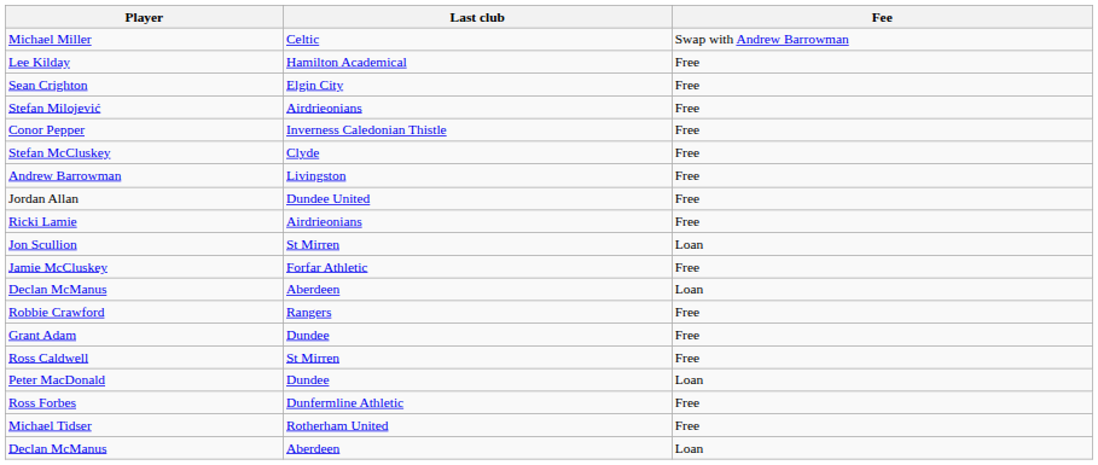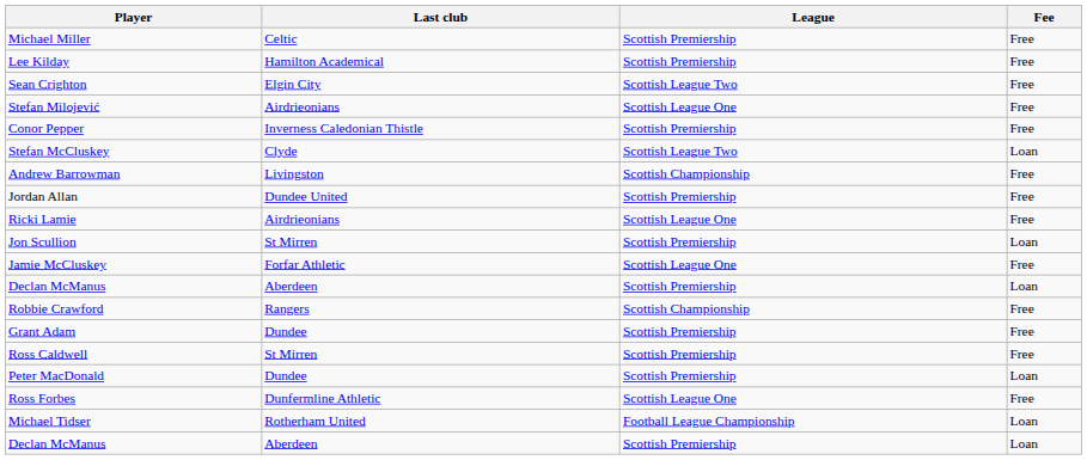 <table class="wikitable" style="text-align:center; font-size:95%;width:95%; text-align:left">
 <tr>
 <th>Player</th>
 <th>Last club</th>
+<th>League</th>
 <th>Fee</th>
 </tr>
 <tr>
 <td> <a href='#'>Michael Miller</a></td>
 <td> <a href='#'>Celtic</a></td>
-<td>Swap with <a href='#'>Andrew Barrowman</a></td>
+<td><a href='#'>Scottish Premiership</a></td>
+<td>Free</td>
 </tr>
 <tr>
 <td> <a href='#'>Lee Kilday</a></td>
 <td> <a href='#'>Hamilton Academical</a></td>
+<td><a href='#'>Scottish Premiership</a></td>
 <td>Free</td>
 </tr>
 <tr>
 <td> <a href='#'>Sean Crighton</a></td>
 <td> <a href='#'>Elgin City</a></td>
+<td><a href='#'>Scottish League Two</a></td>
 <td>Free</td>
 </tr>
 <tr>
 <td> <a href='#'>Stefan Milojević</a></td>
 <td> <a href='#'>Airdrieonians</a></td>
+<td><a href='#'>Scottish League One</a></td>
 <td>Free</td>
 </tr>
 <tr>
 <td> <a href='#'>Conor Pepper</a></td>
 <td> <a href='#'>Inverness Caledonian Thistle</a></td>
+<td><a href='#'>Scottish Premiership</a></td>
 <td>Free</td>
 </tr>
 <tr>
 <td> <a href='#'>Stefan McCluskey</a></td>
 <td> <a href='#'>Clyde</a></td>
-<td>Free</td>
+<td><a href='#'>Scottish League Two</a></td>
+<td>Loan</td>
 </tr>
 <tr>
 <td> <a href='#'>Andrew Barrowman</a></td>
 <td> <a href='#'>Livingston</a></td>
+<td><a href='#'>Scottish Championship</a></td>
 <td>Free</td>
 </tr>
 <tr>
 <td> Jordan Allan</td>
 <td> <a href='#'>Dundee United</a></td>
+<td><a href='#'>Scottish Premiership</a></td>
 <td>Free</td>
 </tr>
 <tr>
 <td> <a href='#'>Ricki Lamie</a></td>
 <td> <a href='#'>Airdrieonians</a></td>
+<td><a href='#'>Scottish League One</a></td>
 <td>Free</td>
 </tr>
 <tr>
 <td> <a href='#'>Jon Scullion</a></td>
 <td> <a href='#'>St Mirren</a></td>
+<td><a href='#'>Scottish Premiership</a></td>
 <td>Loan</td>
 </tr>
 <tr>
 <td> <a href='#'>Jamie McCluskey</a></td>
 <td> <a href='#'>Forfar Athletic</a></td>
+<td><a href='#'>Scottish League One</a></td>
 <td>Free</td>
 </tr>
 <tr>
 <td> <a href='#'>Declan McManus</a></td>
 <td> <a href='#'>Aberdeen</a></td>
+<td><a href='#'>Scottish Premiership</a></td>
 <td>Loan</td>
 </tr>
 <tr>
 <td> <a href='#'>Robbie Crawford</a></td>
 <td> <a href='#'>Rangers</a></td>
+<td><a href='#'>Scottish Championship</a></td>
 <td>Free</td>
 </tr>
 <tr>
 <td> <a href='#'>Grant Adam</a></td>
 <td> <a href='#'>Dundee</a></td>
+<td><a href='#'>Scottish Premiership</a></td>
 <td>Free</td>
 </tr>
 <tr>
 <td> <a href='#'>Ross Caldwell</a></td>
 <td> <a href='#'>St Mirren</a></td>
+<td><a href='#'>Scottish Premiership</a></td>
 <td>Free</td>
 </tr>
 <tr>
 <td> <a href='#'>Peter MacDonald</a></td>
 <td> <a href='#'>Dundee</a></td>
+<td><a href='#'>Scottish Premiership</a></td>
 <td>Loan</td>
 </tr>
 <tr>
 <td> <a href='#'>Ross Forbes</a></td>
 <td> <a href='#'>Dunfermline Athletic</a></td>
+<td><a href='#'>Scottish League One</a></td>
 <td>Free</td>
 </tr>
 <tr>
 <td> <a href='#'>Michael Tidser</a></td>
 <td> <a href='#'>Rotherham United</a></td>
-<td>Free</td>
+<td><a href='#'>Football League Championship</a></td>
+<td>Loan</td>
 </tr>
 <tr>
 <td> <a href='#'>Declan McManus</a></td>
 <td> <a href='#'>Aberdeen</a></td>
+<td><a href='#'>Scottish Premiership</a></td>
 <td>Loan</td>
 </tr>
 </table>
